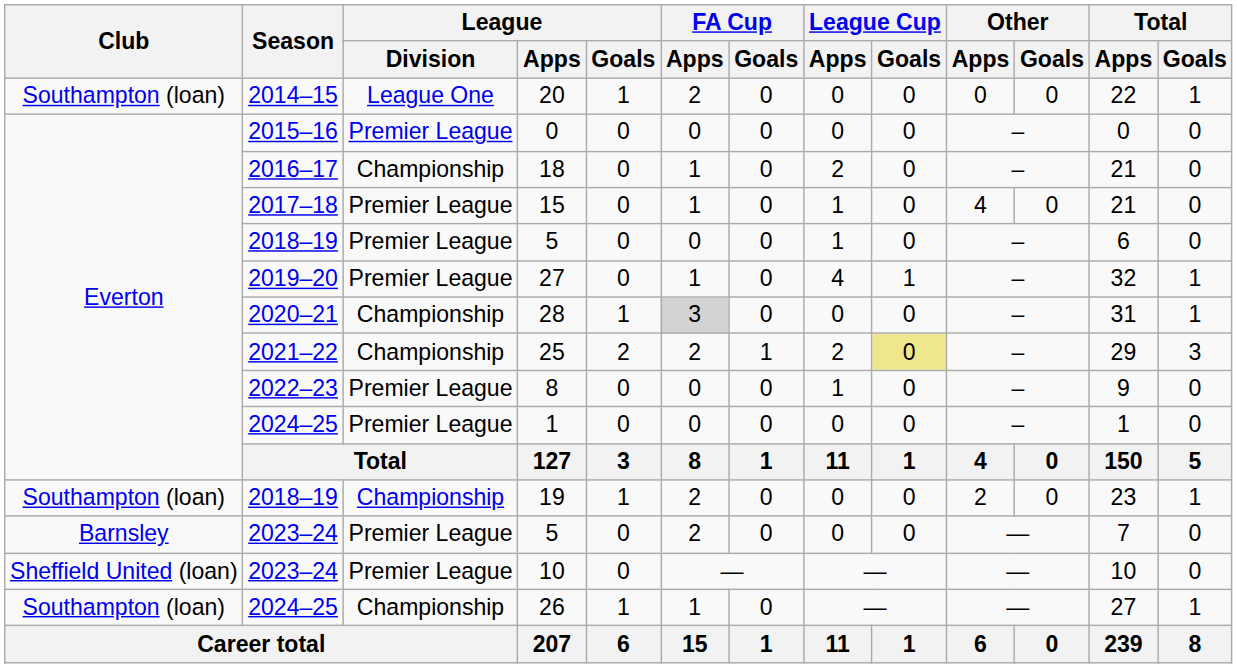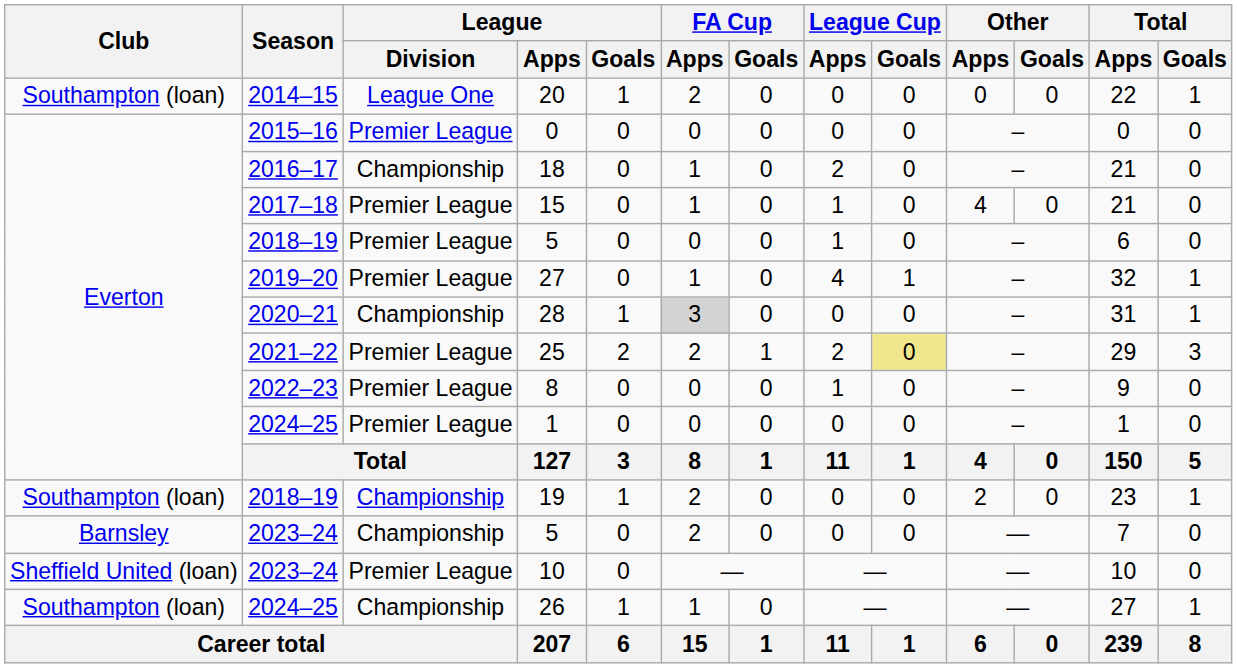 <table class="wikitable" style="text-align:center">
 <tr>
 <th rowspan="2">Club</th>
 <th rowspan="2">Season</th>
 <th colspan="3">League</th>
 <th colspan="2"><a href='#'>FA Cup</a></th>
 <th colspan="2"><a href='#'>League Cup</a></th>
 <th colspan="2">Other</th>
 <th colspan="2">Total</th>
 </tr>
 <tr>
 <th>Division</th>
 <th>Apps</th>
 <th>Goals</th>
 <th>Apps</th>
 <th>Goals</th>
 <th>Apps</th>
 <th>Goals</th>
 <th>Apps</th>
 <th>Goals</th>
 <th>Apps</th>
 <th>Goals</th>
 </tr>
 <tr>
 <td><a href='#'>Southampton</a> (loan)</td>
 <td><a href='#'>2014–15</a></td>
 <td><a href='#'>League One</a></td>
 <td>20</td>
 <td>1</td>
 <td>2</td>
 <td>0</td>
 <td>0</td>
 <td>0</td>
 <td>0</td>
 <td>0</td>
 <td>22</td>
 <td>1</td>
 </tr>
 <tr>
 <td rowspan="10"><a href='#'>Everton</a></td>
 <td><a href='#'>2015–16</a></td>
 <td><a href='#'>Premier League</a></td>
 <td>0</td>
 <td>0</td>
 <td>0</td>
 <td>0</td>
 <td>0</td>
 <td>0</td>
 <td colspan="2">–</td>
 <td>0</td>
 <td>0</td>
 </tr>
 <tr>
 <td><a href='#'>2016–17</a></td>
 <td>Championship</td>
 <td>18</td>
 <td>0</td>
 <td>1</td>
 <td>0</td>
 <td>2</td>
 <td>0</td>
 <td colspan="2">–</td>
 <td>21</td>
 <td>0</td>
 </tr>
 <tr>
 <td><a href='#'>2017–18</a></td>
 <td>Premier League</td>
 <td>15</td>
 <td>0</td>
 <td>1</td>
 <td>0</td>
 <td>1</td>
 <td>0</td>
 <td>4</td>
 <td>0</td>
 <td>21</td>
 <td>0</td>
 </tr>
 <tr>
 <td><a href='#'>2018–19</a></td>
 <td>Premier League</td>
 <td>5</td>
 <td>0</td>
 <td>0</td>
 <td>0</td>
 <td>1</td>
 <td>0</td>
 <td colspan="2">–</td>
 <td>6</td>
 <td>0</td>
 </tr>
 <tr>
 <td><a href='#'>2019–20</a></td>
 <td>Premier League</td>
 <td>27</td>
 <td>0</td>
 <td>1</td>
 <td>0</td>
 <td>4</td>
 <td>1</td>
 <td colspan="2">–</td>
 <td>32</td>
 <td>1</td>
 </tr>
 <tr>
 <td><a href='#'>2020–21</a></td>
 <td>Championship</td>
 <td>28</td>
 <td>1</td>
 <td style="background: lightgrey;">3</td>
 <td>0</td>
 <td>0</td>
 <td>0</td>
 <td colspan="2">–</td>
 <td>31</td>
 <td>1</td>
 </tr>
 <tr>
 <td><a href='#'>2021–22</a></td>
-<td>Championship</td>
+<td>Premier League</td>
 <td>25</td>
 <td>2</td>
 <td>2</td>
 <td>1</td>
 <td>2</td>
 <td style="background: khaki;">0</td>
 <td colspan="2">–</td>
 <td>29</td>
 <td>3</td>
 </tr>
 <tr>
 <td><a href='#'>2022–23</a></td>
 <td>Premier League</td>
 <td>8</td>
 <td>0</td>
 <td>0</td>
 <td>0</td>
 <td>1</td>
 <td>0</td>
 <td colspan="2">–</td>
 <td>9</td>
 <td>0</td>
 </tr>
 <tr>
 <td><a href='#'>2024–25</a></td>
 <td>Premier League</td>
 <td>1</td>
 <td>0</td>
 <td>0</td>
 <td>0</td>
 <td>0</td>
 <td>0</td>
 <td colspan="2">–</td>
 <td>1</td>
 <td>0</td>
 </tr>
 <tr>
 <th colspan="2">Total</th>
 <th>127</th>
 <th>3</th>
 <th>8</th>
 <th>1</th>
 <th>11</th>
 <th>1</th>
 <th>4</th>
 <th>0</th>
 <th>150</th>
 <th>5</th>
 </tr>
 <tr>
 <td><a href='#'>Southampton</a> (loan)</td>
 <td><a href='#'>2018–19</a></td>
 <td><a href='#'>Championship</a></td>
 <td>19</td>
 <td>1</td>
 <td>2</td>
 <td>0</td>
 <td>0</td>
 <td>0</td>
 <td>2</td>
 <td>0</td>
 <td>23</td>
 <td>1</td>
 </tr>
 <tr>
 <td><a href='#'>Barnsley</a></td>
 <td><a href='#'>2023–24</a></td>
-<td>Premier League</td>
+<td>Championship</td>
 <td>5</td>
 <td>0</td>
 <td>2</td>
 <td>0</td>
 <td>0</td>
 <td>0</td>
 <td colspan="2">—</td>
 <td>7</td>
 <td>0</td>
 </tr>
 <tr>
 <td><a href='#'>Sheffield United</a> (loan)</td>
 <td><a href='#'>2023–24</a></td>
 <td>Premier League</td>
 <td>10</td>
 <td>0</td>
 <td colspan="2">—</td>
 <td colspan="2">—</td>
 <td colspan="2">—</td>
 <td>10</td>
 <td>0</td>
 </tr>
 <tr>
 <td><a href='#'>Southampton</a> (loan)</td>
 <td><a href='#'>2024–25</a></td>
 <td>Championship</td>
 <td>26</td>
 <td>1</td>
 <td>1</td>
 <td>0</td>
 <td colspan="2">—</td>
 <td colspan="2">—</td>
 <td>27</td>
 <td>1</td>
 </tr>
 <tr>
 <th colspan="3">Career total</th>
 <th>207</th>
 <th>6</th>
 <th>15</th>
 <th>1</th>
 <th>11</th>
 <th>1</th>
 <th>6</th>
 <th>0</th>
 <th>239</th>
 <th>8</th>
 </tr>
 </table>
